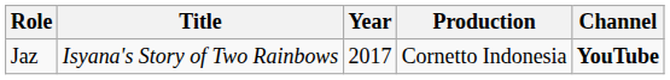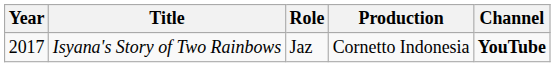 <table class="wikitable">
 <tr>
+<th>Year</th>
+<th>Title</th>
 <th>Role</th>
-<th>Title</th>
-<th>Year</th>
 <th>Production</th>
 <th>Channel</th>
 </tr>
 <tr>
+<td>2017</td>
+<td><em>Isyana's Story of Two Rainbows</em></td>
 <td>Jaz</td>
-<td><em>Isyana's Story of Two Rainbows</em></td>
-<td>2017</td>
 <td>Cornetto Indonesia</td>
 <td><strong>YouTube</strong></td>
 </tr>
 </table>
